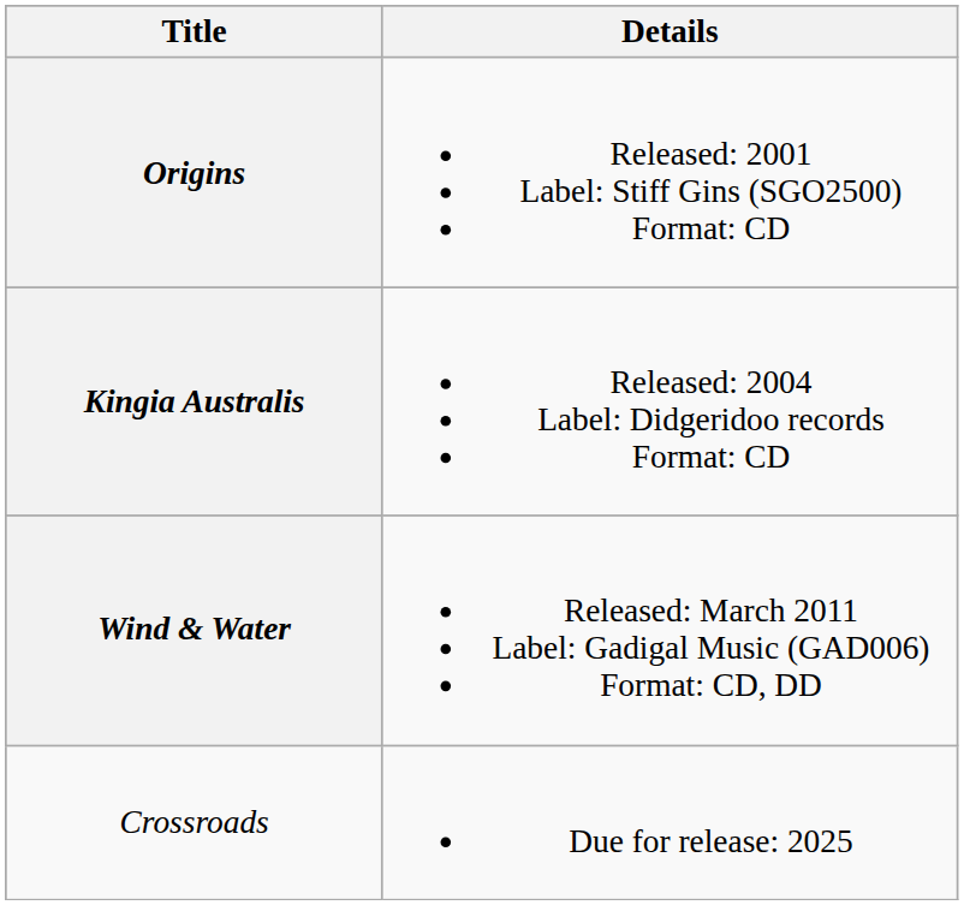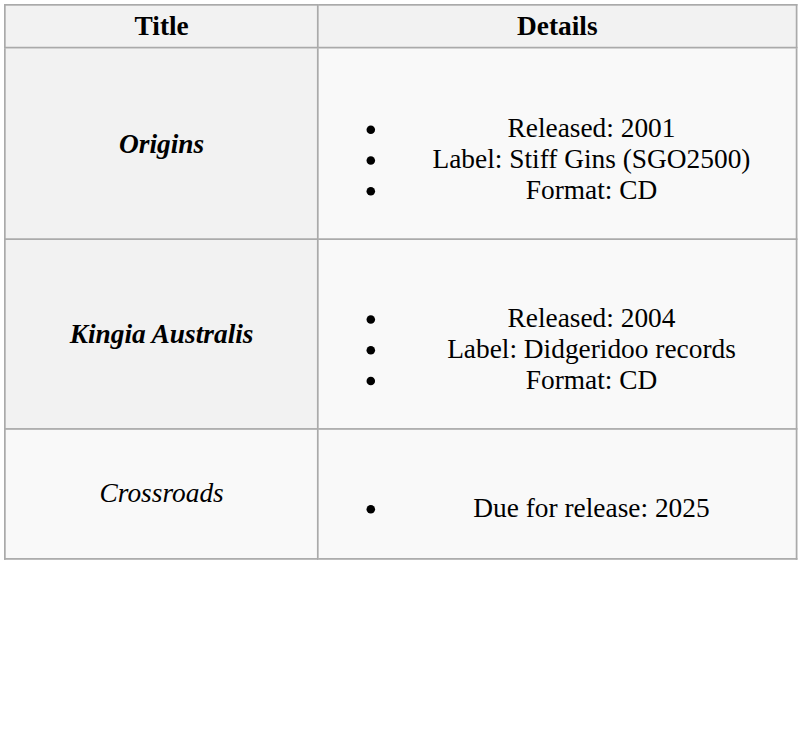 <table class="wikitable plainrowheaders" style="text-align:center;" border="1">
 <tr>
 <th scope="col" style="width:11em;">Title</th>
 <th scope="col" style="width:17em;">Details</th>
 </tr>
 <tr>
 <th scope="row"><em>Origins</em></th>
 <td><br><ul><li>Released: 2001</li><li>Label: Stiff Gins (SGO2500)</li><li>Format: CD</li></ul></td>
 </tr>
 <tr>
 <th scope="row"><em>Kingia Australis</em></th>
 <td><br><ul><li>Released: 2004</li><li>Label: Didgeridoo records</li><li>Format: CD</li></ul></td>
 </tr>
 <tr>
-<th scope="row"><em>Wind & Water</em></th>
-<td><br><ul><li>Released: March 2011</li><li>Label: Gadigal Music (GAD006)</li><li>Format: CD, DD</li></ul></td>
-</tr>
-<tr>
 <td><em>Crossroads</em></td>
 <td><br><ul><li>Due for release: 2025</li></ul></td>
 </tr>
 </table>
